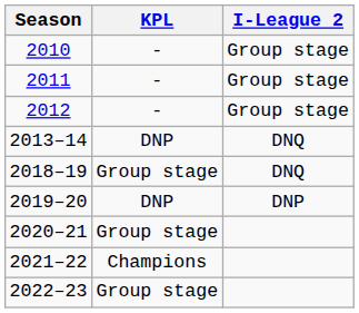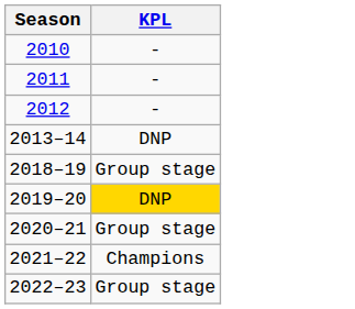 <table class="wikitable" style="text-align:center">
 <tr>
 <th>Season</th>
 <th><a href='#'>KPL</a></th>
-<th><a href='#'>I-League 2</a></th>
 </tr>
 <tr>
 <td align=center><a href='#'>2010</a></td>
 <td align="center">-</td>
-<td align=center>Group stage</td>
 </tr>
 <tr>
 <td align=center><a href='#'>2011</a></td>
 <td align="center">-</td>
-<td align=center>Group stage</td>
 </tr>
 <tr>
 <td align=center><a href='#'>2012</a></td>
 <td align="center">-</td>
-<td align=center>Group stage</td>
 </tr>
 <tr>
 <td align="center">2013–14</td>
 <td align="center">DNP</td>
-<td align="center">DNQ</td>
 </tr>
 <tr>
 <td align="center">2018–19</td>
 <td align="center">Group stage</td>
-<td align="center">DNQ</td>
 </tr>
 <tr>
 <td align="center">2019–20</td>
-<td align="center">DNP</td>
-<td align="center">DNP</td>
+<td align="center" style="background: gold;">DNP</td>
 </tr>
 <tr>
 <td align="center">2020–21</td>
 <td align="center">Group stage</td>
-<td align="center"></td>
 </tr>
 <tr>
 <td align="center">2021–22</td>
 <td align="center">Champions</td>
-<td align="center"></td>
 </tr>
 <tr>
 <td align="center">2022–23</td>
 <td align="center">Group stage</td>
-<td align="center"></td>
 </tr>
 </table>
